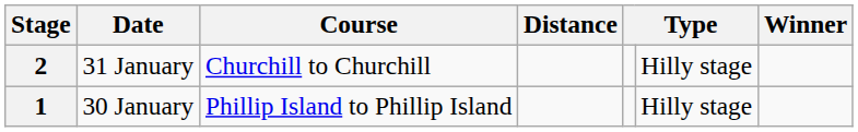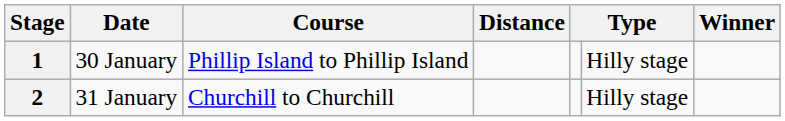 <table class=wikitable>
 <tr>
 <th>Stage</th>
 <th>Date</th>
 <th>Course</th>
 <th>Distance</th>
 <th colspan=2>Type</th>
 <th>Winner</th>
 </tr>
 <tr>
+<th align=center>1</th>
+<td align=center>30 January</td>
+<td><a href='#'>Phillip Island</a> to Phillip Island</td>
+<td align=center></td>
+<td></td>
+<td>Hilly stage</td>
+<td></td>
+</tr>
+<tr>
 <th align=center>2</th>
 <td align=center>31 January</td>
 <td><a href='#'>Churchill</a> to Churchill</td>
 <td align=center></td>
 <td></td>
 <td>Hilly stage</td>
 <td></td>
 </tr>
-<tr>
-<th align=center>1</th>
-<td align=center>30 January</td>
-<td><a href='#'>Phillip Island</a> to Phillip Island</td>
-<td align=center></td>
-<td></td>
-<td>Hilly stage</td>
-<td></td>
-</tr>
 </table>
